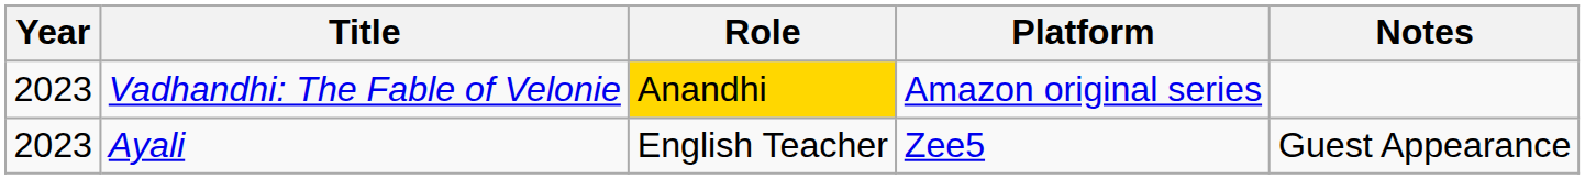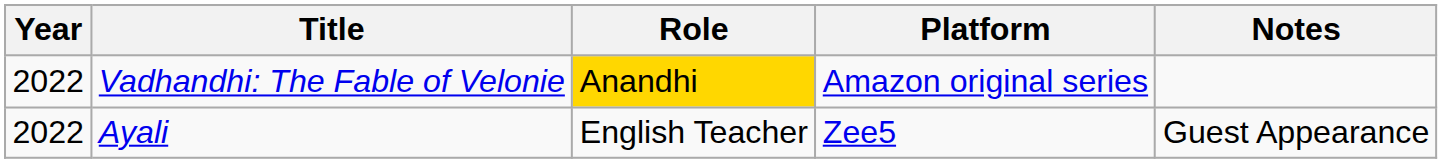 <table class="wikitable sortable">
 <tr>
 <th>Year</th>
 <th>Title</th>
 <th>Role</th>
 <th>Platform</th>
 <th>Notes</th>
 </tr>
 <tr>
-<td>2023</td>
+<td>2022</td>
 <td><em><a href='#'>Vadhandhi: The Fable of Velonie</a></em></td>
 <td style="background: gold;">Anandhi</td>
 <td><a href='#'>Amazon original series</a></td>
 <td></td>
 </tr>
 <tr>
-<td>2023</td>
+<td>2022</td>
 <td><em><a href='#'>Ayali</a></em></td>
 <td>English Teacher</td>
 <td><a href='#'>Zee5</a></td>
 <td>Guest Appearance</td>
 </tr>
 </table>
